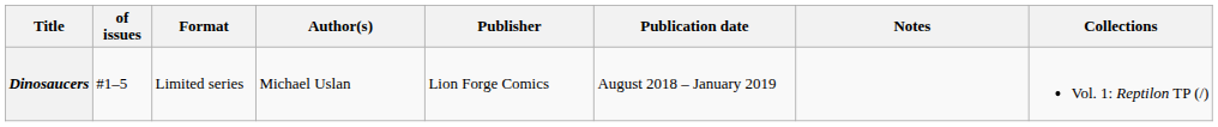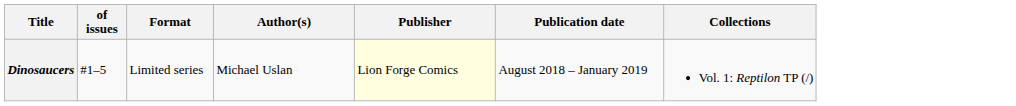 <table class="wikitable">
 <tr>
 <th>Title</th>
 <th style="width:40pt"> of issues</th>
 <th style="width:75pt">Format</th>
 <th style="width:125pt">Author(s)</th>
 <th style="width:125pt">Publisher</th>
 <th style="width:150pt">Publication date</th>
-<th style="width:175pt">Notes</th>
 <th>Collections</th>
 </tr>
 <tr>
 <th><em>Dinosaucers</em></th>
 <td>#1–5</td>
 <td>Limited series</td>
 <td>Michael Uslan</td>
-<td>Lion Forge Comics</td>
+<td style="background: lightyellow;">Lion Forge Comics</td>
 <td>August 2018 – January 2019</td>
-<td></td>
 <td><br><ul><li>Vol. 1: <em>Reptilon</em> TP (/)</li></ul></td>
 </tr>
 </table>
